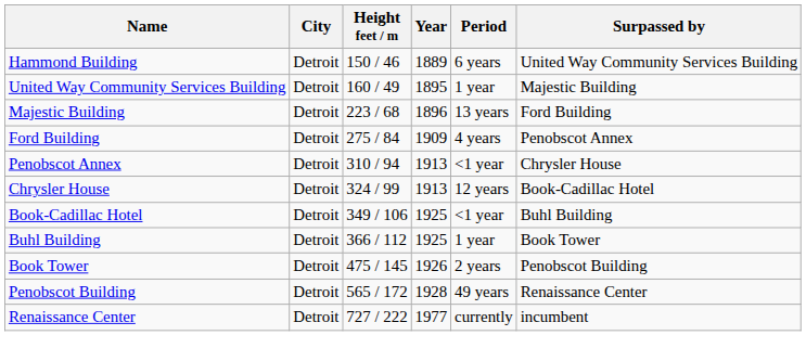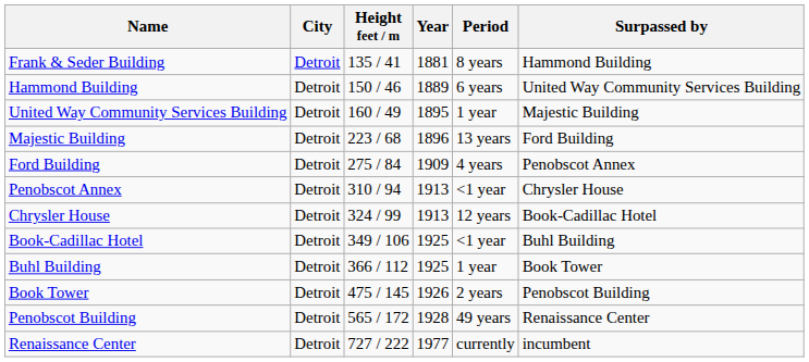 <table class="wikitable">
 <tr>
 <th style="background:light gray; color:black">Name</th>
 <th style="background:light gray; color:black">City</th>
 <th style="background:light gray; color:black">Height<br><small>feet / m</small></th>
 <th style="background:light gray; color:black">Year</th>
 <th style="background:light gray; color:black">Period</th>
 <th style="background:light gray; color:black">Surpassed by</th>
+</tr>
+<tr>
+<td><a href='#'>Frank & Seder Building</a></td>
+<td><a href='#'>Detroit</a></td>
+<td>135 / 41</td>
+<td>1881</td>
+<td>8 years</td>
+<td>Hammond Building</td>
 </tr>
 <tr>
 <td><a href='#'>Hammond Building</a></td>
 <td>Detroit</td>
 <td>150 / 46</td>
 <td>1889</td>
 <td>6 years</td>
 <td>United Way Community Services Building</td>
 </tr>
 <tr>
 <td><a href='#'>United Way Community Services Building</a></td>
 <td>Detroit</td>
 <td>160 / 49</td>
 <td>1895</td>
 <td>1 year</td>
 <td>Majestic Building</td>
 </tr>
 <tr>
 <td><a href='#'>Majestic Building</a></td>
 <td>Detroit</td>
 <td>223 / 68</td>
 <td>1896</td>
 <td>13 years</td>
 <td>Ford Building</td>
 </tr>
 <tr>
 <td><a href='#'>Ford Building</a></td>
 <td>Detroit</td>
 <td>275 / 84</td>
 <td>1909</td>
 <td>4 years</td>
 <td>Penobscot Annex</td>
 </tr>
 <tr>
 <td><a href='#'>Penobscot Annex</a></td>
 <td>Detroit</td>
 <td>310 / 94</td>
 <td>1913</td>
 <td><1 year</td>
 <td>Chrysler House</td>
 </tr>
 <tr>
 <td><a href='#'>Chrysler House</a></td>
 <td>Detroit</td>
 <td>324 / 99</td>
 <td>1913</td>
 <td>12 years</td>
 <td>Book-Cadillac Hotel</td>
 </tr>
 <tr>
 <td><a href='#'>Book-Cadillac Hotel</a></td>
 <td>Detroit</td>
 <td>349 / 106</td>
 <td>1925</td>
 <td><1 year</td>
 <td>Buhl Building</td>
 </tr>
 <tr>
 <td><a href='#'>Buhl Building</a></td>
 <td>Detroit</td>
 <td>366 / 112</td>
 <td>1925</td>
 <td>1 year</td>
 <td>Book Tower</td>
 </tr>
 <tr>
 <td><a href='#'>Book Tower</a></td>
 <td>Detroit</td>
 <td>475 / 145</td>
 <td>1926</td>
 <td>2 years</td>
 <td>Penobscot Building</td>
 </tr>
 <tr>
 <td><a href='#'>Penobscot Building</a></td>
 <td>Detroit</td>
 <td>565 / 172</td>
 <td>1928</td>
 <td>49 years</td>
 <td>Renaissance Center</td>
 </tr>
 <tr>
 <td><a href='#'>Renaissance Center</a></td>
 <td>Detroit</td>
 <td>727 / 222</td>
 <td>1977</td>
 <td>currently</td>
 <td>incumbent</td>
 </tr>
 </table>
